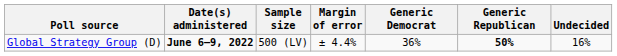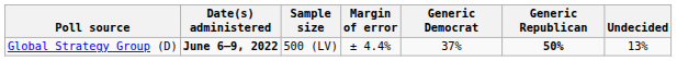 <table class="wikitable" style="font-size:90%;text-align:center;">
 <tr valign=bottom>
 <th>Poll source</th>
 <th>Date(s)<br>administered</th>
 <th>Sample<br>size</th>
 <th>Margin<br>of error</th>
 <th style="width:100px;">Generic<br>Democrat</th>
 <th style="width:100px;">Generic<br>Republican</th>
 <th>Undecided</th>
 </tr>
 <tr>
 <td style="text-align:left;"><a href='#'>Global Strategy Group</a> (D)</td>
 <td><strong>June 6–9, 2022</strong></td>
 <td>500 (LV)</td>
 <td>± 4.4%</td>
-<td>36%</td>
+<td>37%</td>
 <td><strong>50%</strong></td>
-<td>16%</td>
+<td>13%</td>
 </tr>
 </table>
